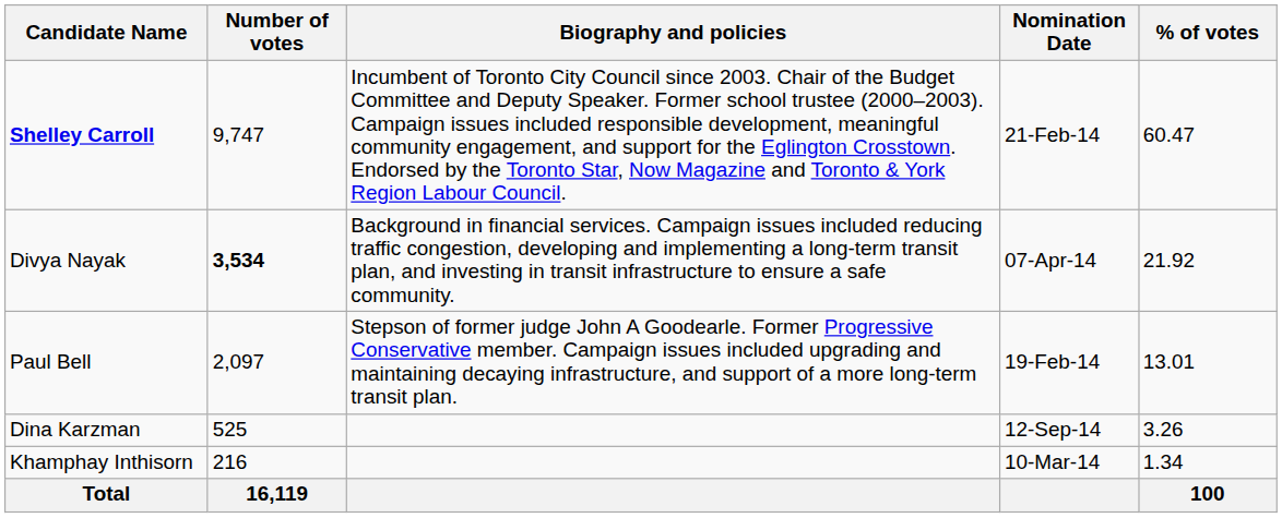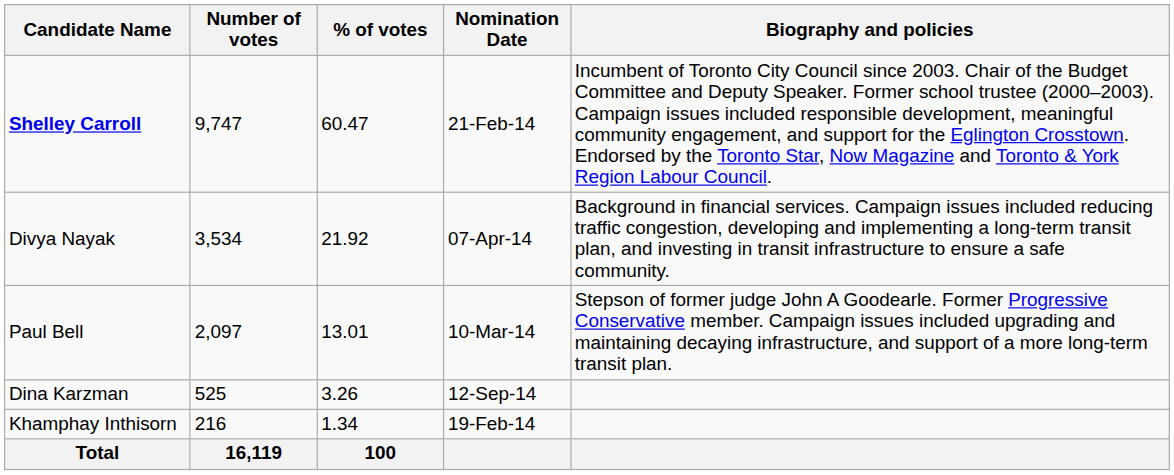 <table class="wikitable">
 <tr>
 <th scope="col" style="width: 150px;">Candidate Name</th>
 <th scope="col" style="width: 100px;">Number of votes</th>
+<th scope="col" style="width: 100px;">% of votes</th>
+<th scope="col" style="width: 100px;">Nomination Date</th>
 <th scope="col" style="width: 500px;">Biography and policies</th>
-<th scope="col" style="width: 100px;">Nomination Date</th>
-<th scope="col" style="width: 100px;">% of votes</th>
 </tr>
 <tr>
 <td><strong><a href='#'>Shelley Carroll</a></strong></td>
 <td>9,747</td>
+<td>60.47</td>
+<td>21-Feb-14</td>
 <td>Incumbent of Toronto City Council since 2003. Chair of the Budget Committee and Deputy Speaker. Former school trustee (2000–2003). Campaign issues included responsible development, meaningful community engagement, and support for the <a href='#'>Eglington Crosstown</a>. Endorsed by the <a href='#'>Toronto Star</a>, <a href='#'>Now Magazine</a> and <a href='#'>Toronto & York Region Labour Council</a>.</td>
-<td>21-Feb-14</td>
-<td>60.47</td>
 </tr>
 <tr>
 <td>Divya Nayak</td>
-<td><strong>3,534</strong></td>
+<td>3,534</td>
+<td>21.92</td>
+<td>07-Apr-14</td>
 <td>Background in financial services. Campaign issues included reducing traffic congestion, developing and implementing a long-term transit plan, and investing in transit infrastructure to ensure a safe community.</td>
-<td>07-Apr-14</td>
-<td>21.92</td>
 </tr>
 <tr>
 <td>Paul Bell</td>
 <td>2,097</td>
+<td>13.01</td>
+<td>10-Mar-14</td>
 <td>Stepson of former judge John A Goodearle. Former <a href='#'>Progressive Conservative</a> member. Campaign issues included upgrading and maintaining decaying infrastructure, and support of a more long-term transit plan.</td>
-<td>19-Feb-14</td>
-<td>13.01</td>
 </tr>
 <tr>
 <td>Dina Karzman</td>
 <td>525</td>
+<td>3.26</td>
+<td>12-Sep-14</td>
 <td></td>
-<td>12-Sep-14</td>
-<td>3.26</td>
 </tr>
 <tr>
 <td>Khamphay Inthisorn</td>
 <td>216</td>
+<td>1.34</td>
+<td>19-Feb-14</td>
 <td></td>
-<td>10-Mar-14</td>
-<td>1.34</td>
 </tr>
 <tr>
 <th>Total</th>
 <th>16,119</th>
+<th>100</th>
 <th></th>
 <th></th>
-<th>100</th>
 </tr>
 </table>
